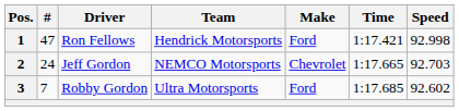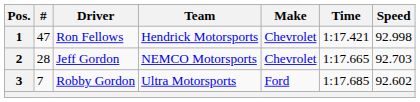 <table class="wikitable" style="font-size:95%">
 <tr>
 <th>Pos.</th>
 <th>#</th>
 <th>Driver</th>
 <th>Team</th>
 <th>Make</th>
 <th>Time</th>
 <th>Speed</th>
 </tr>
 <tr>
 <th>1</th>
 <td>47</td>
 <td><a href='#'>Ron Fellows</a></td>
 <td><a href='#'>Hendrick Motorsports</a></td>
-<td><a href='#'>Ford</a></td>
+<td><a href='#'>Chevrolet</a></td>
 <td>1:17.421</td>
 <td>92.998</td>
 </tr>
 <tr>
 <th>2</th>
-<td>24</td>
+<td>28</td>
 <td><a href='#'>Jeff Gordon</a></td>
 <td><a href='#'>NEMCO Motorsports</a></td>
 <td><a href='#'>Chevrolet</a></td>
 <td>1:17.665</td>
 <td>92.703</td>
 </tr>
 <tr>
 <th>3</th>
 <td>7</td>
 <td><a href='#'>Robby Gordon</a></td>
 <td><a href='#'>Ultra Motorsports</a></td>
 <td><a href='#'>Ford</a></td>
 <td>1:17.685</td>
 <td>92.602</td>
 </tr>
 <tr>
 <th colspan="7"></th>
 </tr>
 </table>
